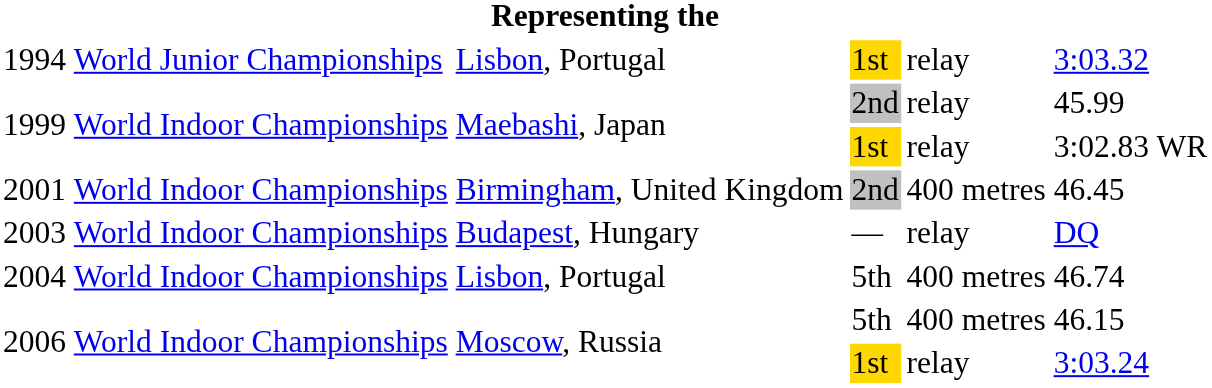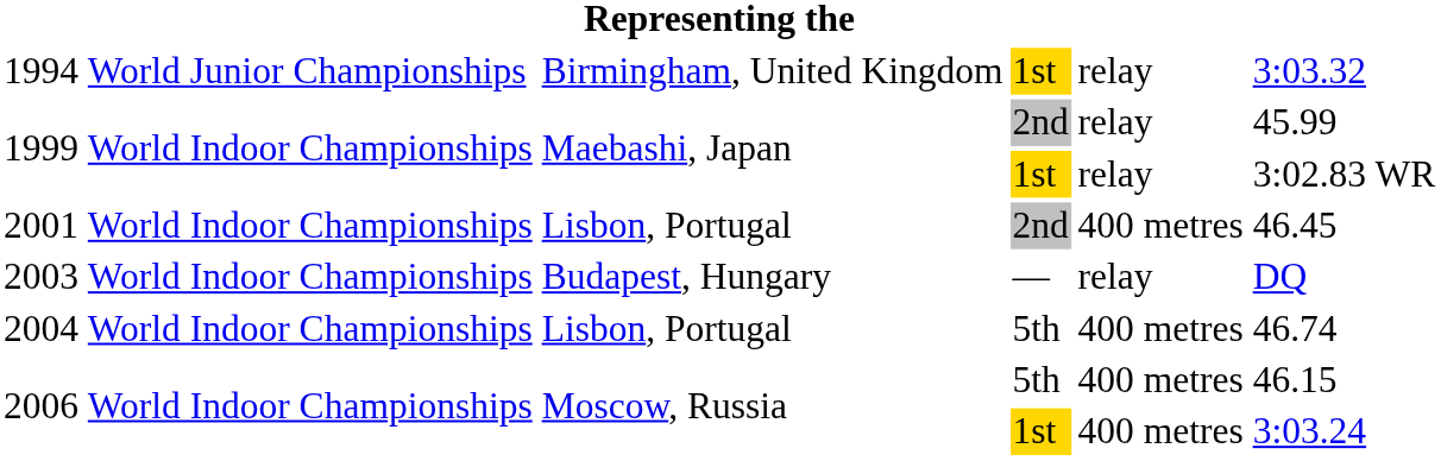 <table>
 <tr>
 <th colspan="6">Representing the </th>
 </tr>
 <tr>
 <td>1994</td>
 <td><a href='#'>World Junior Championships</a></td>
-<td><a href='#'>Lisbon</a>, Portugal</td>
+<td><a href='#'>Birmingham</a>, United Kingdom</td>
 <td bgcolor=gold>1st</td>
 <td> relay</td>
 <td><a href='#'>3:03.32</a></td>
 </tr>
 <tr>
 <td rowspan=2>1999</td>
 <td rowspan=2><a href='#'>World Indoor Championships</a></td>
 <td rowspan=2><a href='#'>Maebashi</a>, Japan</td>
 <td bgcolor="silver">2nd</td>
 <td> relay</td>
 <td>45.99</td>
 </tr>
 <tr>
 <td bgcolor="gold">1st</td>
 <td> relay</td>
 <td>3:02.83 WR</td>
 </tr>
 <tr>
 <td>2001</td>
 <td><a href='#'>World Indoor Championships</a></td>
-<td><a href='#'>Birmingham</a>, United Kingdom</td>
+<td><a href='#'>Lisbon</a>, Portugal</td>
 <td bgcolor="silver">2nd</td>
 <td>400 metres</td>
 <td>46.45</td>
 </tr>
 <tr>
 <td>2003</td>
 <td><a href='#'>World Indoor Championships</a></td>
 <td><a href='#'>Budapest</a>, Hungary</td>
 <td>—</td>
 <td> relay</td>
 <td><a href='#'>DQ</a></td>
 </tr>
 <tr>
 <td>2004</td>
 <td><a href='#'>World Indoor Championships</a></td>
 <td><a href='#'>Lisbon</a>, Portugal</td>
 <td>5th</td>
 <td>400 metres</td>
 <td>46.74</td>
 </tr>
 <tr>
 <td rowspan=2>2006</td>
 <td rowspan=2><a href='#'>World Indoor Championships</a></td>
 <td rowspan=2><a href='#'>Moscow</a>, Russia</td>
 <td>5th</td>
 <td>400 metres</td>
 <td>46.15</td>
 </tr>
 <tr>
 <td bgcolor="gold">1st</td>
-<td> relay</td>
+<td>400 metres</td>
 <td><a href='#'>3:03.24</a></td>
 </tr>
 </table>
